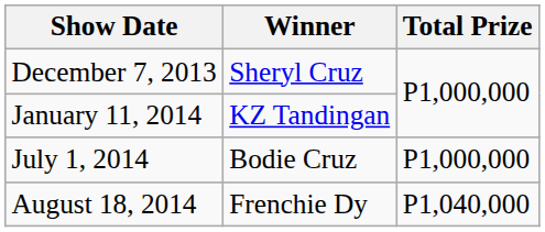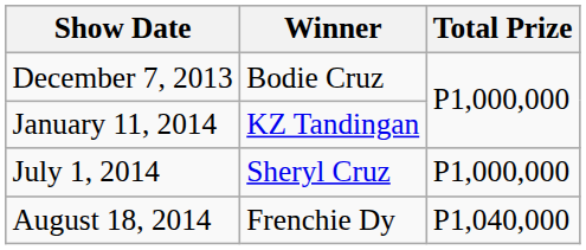 <table class="wikitable">
 <tr>
 <th>Show Date</th>
 <th>Winner</th>
 <th>Total Prize</th>
 </tr>
 <tr>
 <td>December 7, 2013</td>
-<td><a href='#'>Sheryl Cruz</a></td>
+<td>Bodie Cruz</td>
 <td rowspan=2>P1,000,000</td>
 </tr>
 <tr>
 <td>January 11, 2014</td>
 <td><a href='#'>KZ Tandingan</a></td>
 </tr>
 <tr>
 <td>July 1, 2014</td>
-<td>Bodie Cruz</td>
+<td><a href='#'>Sheryl Cruz</a></td>
 <td>P1,000,000</td>
 </tr>
 <tr>
 <td>August 18, 2014</td>
 <td>Frenchie Dy</td>
 <td>P1,040,000</td>
 </tr>
 </table>
